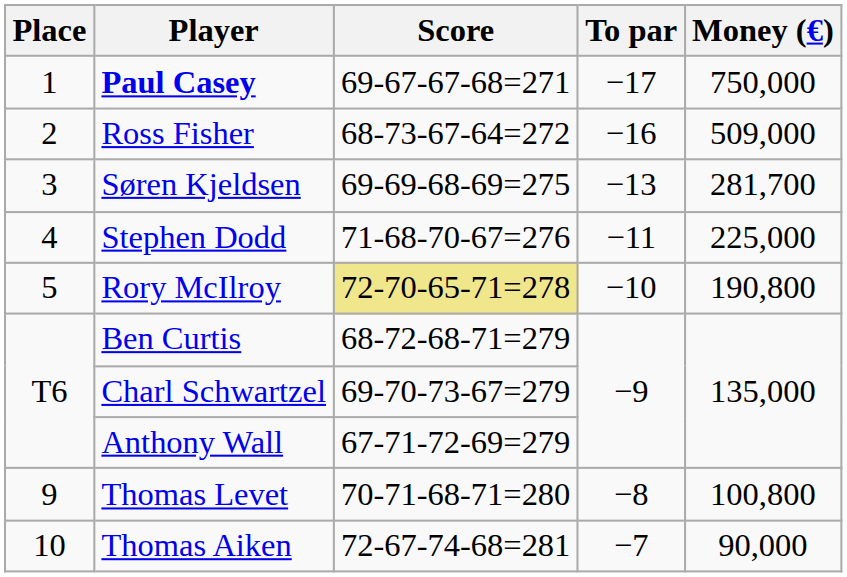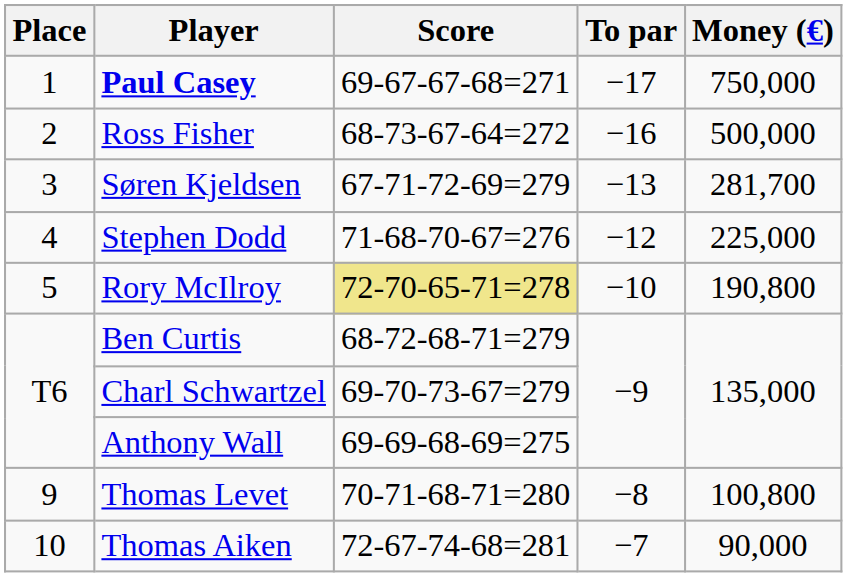 <table class="wikitable">
 <tr>
 <th>Place</th>
 <th>Player</th>
 <th>Score</th>
 <th>To par</th>
 <th>Money (<a href='#'>€</a>)</th>
 </tr>
 <tr>
 <td align=center>1</td>
 <td> <strong><a href='#'>Paul Casey</a></strong></td>
 <td align=center>69-67-67-68=271</td>
 <td align=center>−17</td>
 <td align=center>750,000</td>
 </tr>
 <tr>
 <td align=center>2</td>
 <td> <a href='#'>Ross Fisher</a></td>
 <td align=center>68-73-67-64=272</td>
 <td align=center>−16</td>
-<td align=center>509,000</td>
+<td align=center>500,000</td>
 </tr>
 <tr>
 <td align=center>3</td>
 <td> <a href='#'>Søren Kjeldsen</a></td>
-<td align=center>69-69-68-69=275</td>
+<td align=center>67-71-72-69=279</td>
 <td align=center>−13</td>
 <td align=center>281,700</td>
 </tr>
 <tr>
 <td align=center>4</td>
 <td> <a href='#'>Stephen Dodd</a></td>
 <td align=center>71-68-70-67=276</td>
-<td align=center>−11</td>
+<td align=center>−12</td>
 <td align=center>225,000</td>
 </tr>
 <tr>
 <td align=center>5</td>
 <td> <a href='#'>Rory McIlroy</a></td>
 <td align=center style="background: khaki;">72-70-65-71=278</td>
 <td align=center>−10</td>
 <td align=center>190,800</td>
 </tr>
 <tr>
 <td rowspan="3" align=center>T6</td>
 <td> <a href='#'>Ben Curtis</a></td>
 <td align=center>68-72-68-71=279</td>
 <td rowspan="3" align=center>−9</td>
 <td rowspan="3" align=center>135,000</td>
 </tr>
 <tr>
 <td> <a href='#'>Charl Schwartzel</a></td>
 <td align=center>69-70-73-67=279</td>
 </tr>
 <tr>
 <td> <a href='#'>Anthony Wall</a></td>
-<td align=center>67-71-72-69=279</td>
+<td align=center>69-69-68-69=275</td>
 </tr>
 <tr>
 <td align=center>9</td>
 <td> <a href='#'>Thomas Levet</a></td>
 <td align=center>70-71-68-71=280</td>
 <td align=center>−8</td>
 <td align=center>100,800</td>
 </tr>
 <tr>
 <td align=center>10</td>
 <td> <a href='#'>Thomas Aiken</a></td>
 <td align=center>72-67-74-68=281</td>
 <td align=center>−7</td>
 <td align=center>90,000</td>
 </tr>
 </table>
